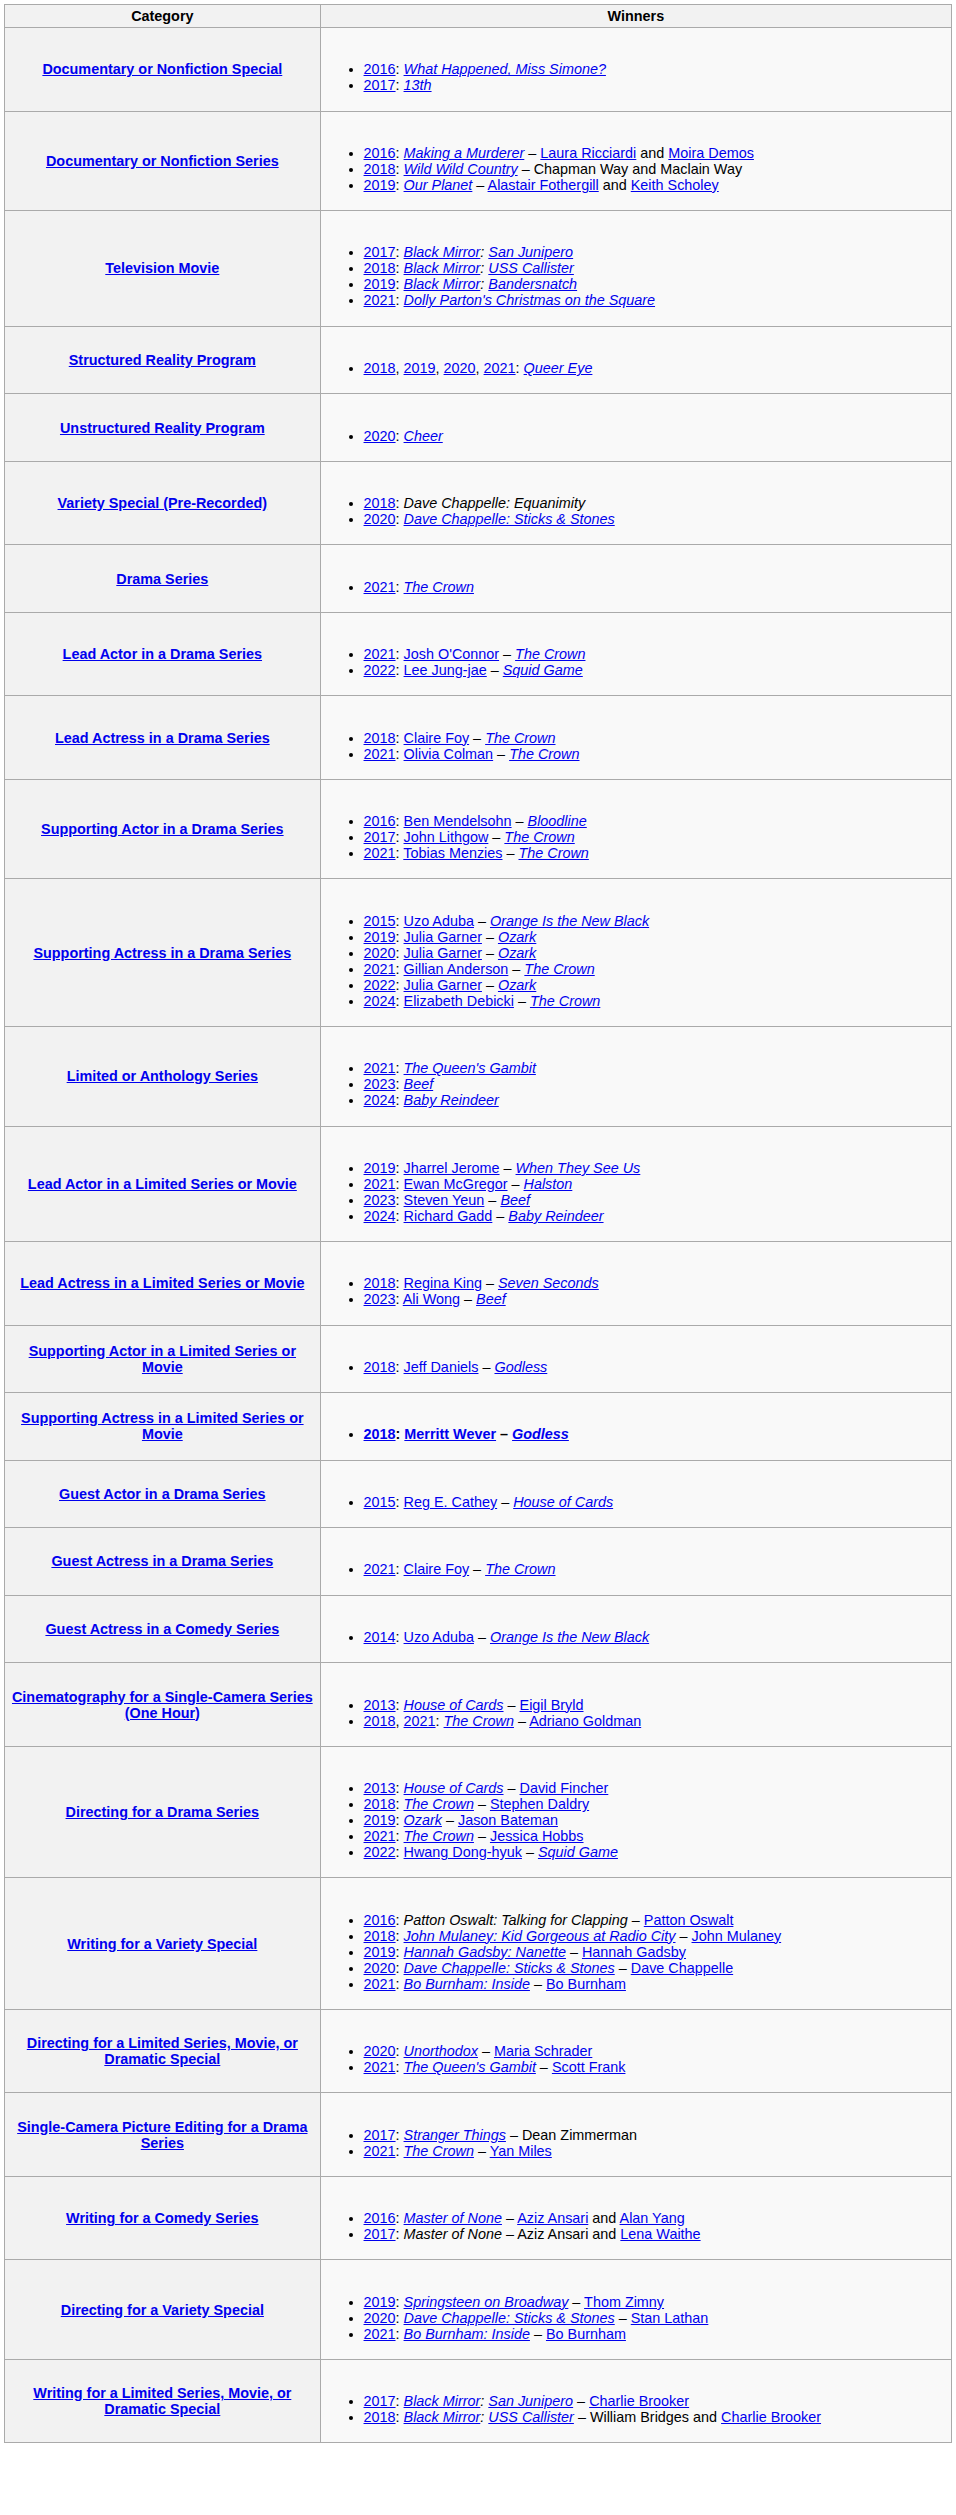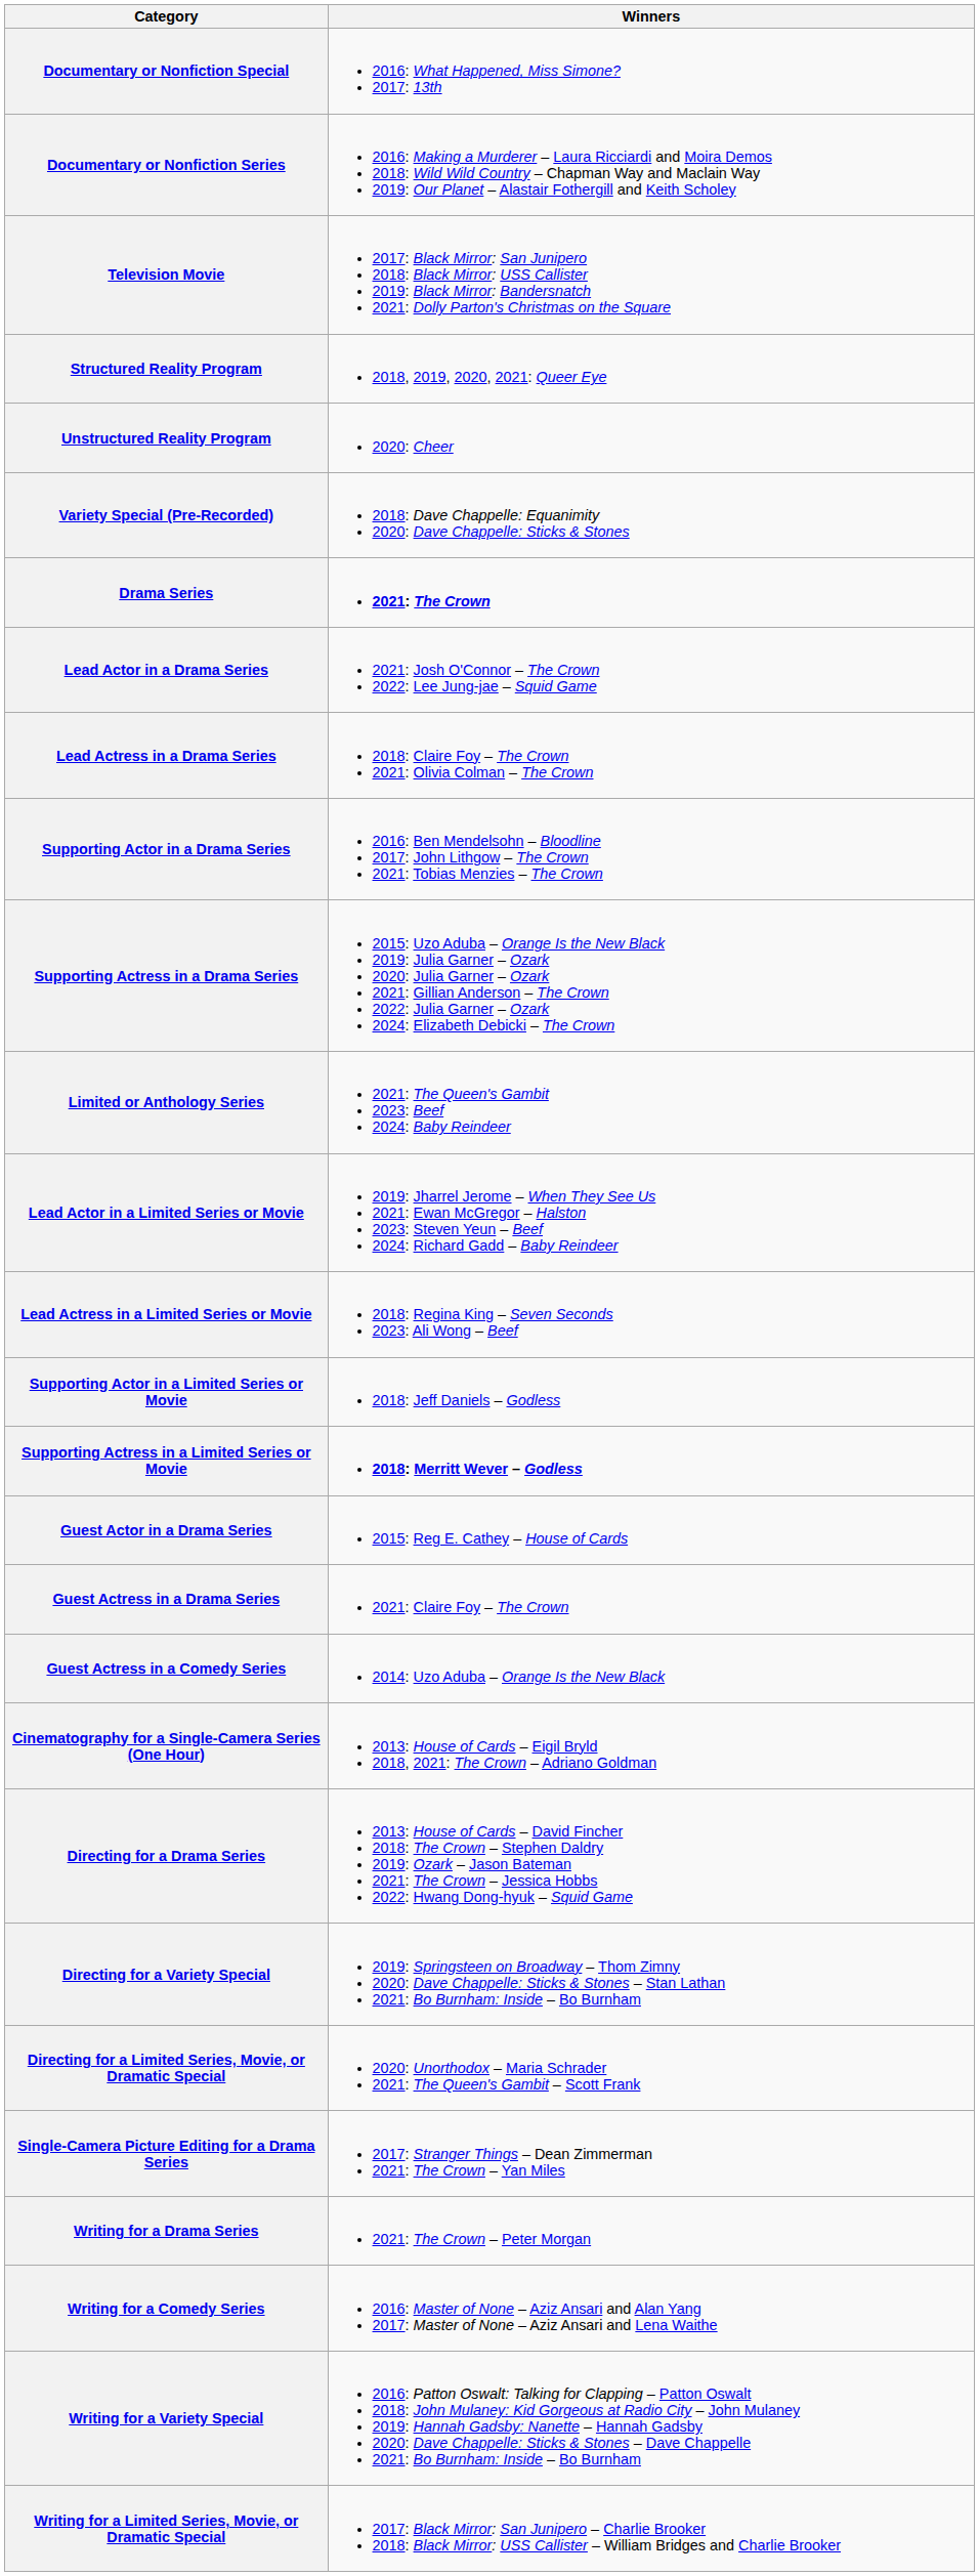 <table class="wikitable plainrowheaders" style="font-size: 90%" width=75%>
 <tr>
 <th scope="col" style="width:20%;">Category</th>
 <th scope="col" style="width:40%;">Winners</th>
 </tr>
 <tr>
 <th><a href='#'>Documentary or Nonfiction Special</a></th>
 <td><br><ul><li><a href='#'>2016</a>: <em><a href='#'>What Happened, Miss Simone?</a></em></li><li><a href='#'>2017</a>: <em><a href='#'>13th</a></em></li></ul></td>
 </tr>
 <tr>
 <th><a href='#'>Documentary or Nonfiction Series</a></th>
 <td><br><ul><li><a href='#'>2016</a>: <em><a href='#'>Making a Murderer</a></em> – <a href='#'>Laura Ricciardi</a> and <a href='#'>Moira Demos</a></li><li><a href='#'>2018</a>: <em><a href='#'>Wild Wild Country</a></em> – Chapman Way and Maclain Way</li><li><a href='#'>2019</a>: <em><a href='#'>Our Planet</a></em> – <a href='#'>Alastair Fothergill</a> and <a href='#'>Keith Scholey</a></li></ul></td>
 </tr>
 <tr>
 <th><a href='#'>Television Movie</a></th>
 <td><br><ul><li><a href='#'>2017</a>: <em><a href='#'>Black Mirror</a>: <a href='#'>San Junipero</a></em></li><li><a href='#'>2018</a>: <em><a href='#'>Black Mirror</a>: <a href='#'>USS Callister</a></em></li><li><a href='#'>2019</a>: <em><a href='#'>Black Mirror</a>: <a href='#'>Bandersnatch</a></em></li><li><a href='#'>2021</a>: <em><a href='#'>Dolly Parton's Christmas on the Square</a></em></li></ul></td>
 </tr>
 <tr>
 <th><a href='#'>Structured Reality Program</a></th>
 <td><br><ul><li><a href='#'>2018</a>, <a href='#'>2019</a>, <a href='#'>2020</a>, <a href='#'>2021</a>: <em><a href='#'>Queer Eye</a></em></li></ul></td>
 </tr>
 <tr>
 <th><a href='#'>Unstructured Reality Program</a></th>
 <td><br><ul><li><a href='#'>2020</a>: <em><a href='#'>Cheer</a></em></li></ul></td>
 </tr>
 <tr>
 <th><a href='#'>Variety Special (Pre-Recorded)</a></th>
 <td><br><ul><li><a href='#'>2018</a>: <em>Dave Chappelle: Equanimity</em></li><li><a href='#'>2020</a>: <em><a href='#'>Dave Chappelle: Sticks & Stones</a></em></li></ul></td>
 </tr>
 <tr>
 <th><a href='#'>Drama Series</a></th>
-<td><br><ul><li><a href='#'>2021</a>: <em><a href='#'>The Crown</a></em></li></ul></td>
+<td><strong><br><ul><li><a href='#'>2021</a>: <em><a href='#'>The Crown</a></em></li></ul></strong></td>
 </tr>
 <tr>
 <th><a href='#'>Lead Actor in a Drama Series</a></th>
 <td><br><ul><li><a href='#'>2021</a>: <a href='#'>Josh O'Connor</a> – <em><a href='#'>The Crown</a></em></li><li><a href='#'>2022</a>: <a href='#'>Lee Jung-jae</a>  – <em><a href='#'>Squid Game</a></em></li></ul></td>
 </tr>
 <tr>
 <th><a href='#'>Lead Actress in a Drama Series</a></th>
 <td><br><ul><li><a href='#'>2018</a>: <a href='#'>Claire Foy</a> – <em><a href='#'>The Crown</a></em></li><li><a href='#'>2021</a>: <a href='#'>Olivia Colman</a> – <em><a href='#'>The Crown</a></em></li></ul></td>
 </tr>
 <tr>
 <th><a href='#'>Supporting Actor in a Drama Series</a></th>
 <td><br><ul><li><a href='#'>2016</a>: <a href='#'>Ben Mendelsohn</a> – <em><a href='#'>Bloodline</a></em></li><li><a href='#'>2017</a>: <a href='#'>John Lithgow</a> – <em><a href='#'>The Crown</a></em></li><li><a href='#'>2021</a>: <a href='#'>Tobias Menzies</a> – <em><a href='#'>The Crown</a></em></li></ul></td>
 </tr>
 <tr>
 <th><a href='#'>Supporting Actress in a Drama Series</a></th>
 <td><br><ul><li><a href='#'>2015</a>: <a href='#'>Uzo Aduba</a> – <em><a href='#'>Orange Is the New Black</a></em></li><li><a href='#'>2019</a>: <a href='#'>Julia Garner</a> – <em><a href='#'>Ozark</a></em></li><li><a href='#'>2020</a>: <a href='#'>Julia Garner</a> – <em><a href='#'>Ozark</a></em></li><li><a href='#'>2021</a>: <a href='#'>Gillian Anderson</a> – <em><a href='#'>The Crown</a></em></li><li><a href='#'>2022</a>: <a href='#'>Julia Garner</a> – <em><a href='#'>Ozark</a></em></li><li><a href='#'>2024</a>: <a href='#'>Elizabeth Debicki</a> – <em><a href='#'>The Crown</a></em></li></ul></td>
 </tr>
 <tr>
 <th><a href='#'>Limited or Anthology Series</a></th>
 <td><br><ul><li><a href='#'>2021</a>: <em><a href='#'>The Queen's Gambit</a></em></li><li><a href='#'>2023</a>: <em><a href='#'>Beef</a></em></li><li><a href='#'>2024</a>: <em><a href='#'>Baby Reindeer</a></em></li></ul></td>
 </tr>
 <tr>
 <th><a href='#'>Lead Actor in a Limited Series or Movie</a></th>
 <td><br><ul><li><a href='#'>2019</a>: <a href='#'>Jharrel Jerome</a> – <em><a href='#'>When They See Us</a></em></li><li><a href='#'>2021</a>: <a href='#'>Ewan McGregor</a> – <em><a href='#'>Halston</a></em></li><li><a href='#'>2023</a>: <a href='#'>Steven Yeun</a> – <em><a href='#'>Beef</a></em></li><li><a href='#'>2024</a>: <a href='#'>Richard Gadd</a> – <em><a href='#'>Baby Reindeer</a></em></li></ul></td>
 </tr>
 <tr>
 <th><a href='#'>Lead Actress in a Limited Series or Movie</a></th>
 <td><br><ul><li><a href='#'>2018</a>: <a href='#'>Regina King</a> – <em><a href='#'>Seven Seconds</a></em></li><li><a href='#'>2023</a>: <a href='#'>Ali Wong</a> – <em><a href='#'>Beef</a></em></li></ul></td>
 </tr>
 <tr>
 <th><a href='#'>Supporting Actor in a Limited Series or Movie</a></th>
 <td><br><ul><li><a href='#'>2018</a>: <a href='#'>Jeff Daniels</a> – <em><a href='#'>Godless</a></em></li></ul></td>
 </tr>
 <tr>
 <th><a href='#'>Supporting Actress in a Limited Series or Movie</a></th>
 <td><strong><br><ul><li><a href='#'>2018</a>: <a href='#'>Merritt Wever</a> – <em><a href='#'>Godless</a></em></li></ul></strong></td>
 </tr>
 <tr>
 <th><a href='#'>Guest Actor in a Drama Series</a></th>
 <td><br><ul><li><a href='#'>2015</a>: <a href='#'>Reg E. Cathey</a> – <em><a href='#'>House of Cards</a></em></li></ul></td>
 </tr>
 <tr>
 <th><a href='#'>Guest Actress in a Drama Series</a></th>
 <td><br><ul><li><a href='#'>2021</a>: <a href='#'>Claire Foy</a> – <em><a href='#'>The Crown</a></em></li></ul></td>
 </tr>
 <tr>
 <th><a href='#'>Guest Actress in a Comedy Series</a></th>
 <td><br><ul><li><a href='#'>2014</a>: <a href='#'>Uzo Aduba</a> – <em><a href='#'>Orange Is the New Black</a></em></li></ul></td>
 </tr>
 <tr>
 <th><a href='#'>Cinematography for a Single-Camera Series (One Hour)</a></th>
 <td><br><ul><li><a href='#'>2013</a>: <em><a href='#'>House of Cards</a></em> – <a href='#'>Eigil Bryld</a></li><li><a href='#'>2018</a>, <a href='#'>2021</a>: <em><a href='#'>The Crown</a></em> – <a href='#'>Adriano Goldman</a></li></ul></td>
 </tr>
 <tr>
 <th><a href='#'>Directing for a Drama Series</a></th>
 <td><br><ul><li><a href='#'>2013</a>: <em><a href='#'>House of Cards</a></em> – <a href='#'>David Fincher</a></li><li><a href='#'>2018</a>: <em><a href='#'>The Crown</a></em> – <a href='#'>Stephen Daldry</a></li><li><a href='#'>2019</a>: <em><a href='#'>Ozark</a></em> – <a href='#'>Jason Bateman</a></li><li><a href='#'>2021</a>: <em><a href='#'>The Crown</a></em> – <a href='#'>Jessica Hobbs</a></li><li><a href='#'>2022</a>: <a href='#'>Hwang Dong-hyuk</a> – <em><a href='#'>Squid Game</a></em></li></ul></td>
 </tr>
 <tr>
-<th><a href='#'>Writing for a Variety Special</a></th>
-<td><br><ul><li><a href='#'>2016</a>: <em>Patton Oswalt: Talking for Clapping</em> – <a href='#'>Patton Oswalt</a></li><li><a href='#'>2018</a>: <em><a href='#'>John Mulaney: Kid Gorgeous at Radio City</a></em> – <a href='#'>John Mulaney</a></li><li><a href='#'>2019</a>: <em><a href='#'>Hannah Gadsby: Nanette</a></em> – <a href='#'>Hannah Gadsby</a></li><li><a href='#'>2020</a>: <em><a href='#'>Dave Chappelle: Sticks & Stones</a></em> – <a href='#'>Dave Chappelle</a></li><li><a href='#'>2021</a>: <em><a href='#'>Bo Burnham: Inside</a></em> – <a href='#'>Bo Burnham</a></li></ul></td>
+<th><a href='#'>Directing for a Variety Special</a></th>
+<td><br><ul><li><a href='#'>2019</a>: <em><a href='#'>Springsteen on Broadway</a></em> – <a href='#'>Thom Zimny</a></li><li><a href='#'>2020</a>: <em><a href='#'>Dave Chappelle: Sticks & Stones</a></em> – <a href='#'>Stan Lathan</a></li><li><a href='#'>2021</a>: <em><a href='#'>Bo Burnham: Inside</a></em> – <a href='#'>Bo Burnham</a></li></ul></td>
 </tr>
 <tr>
 <th><a href='#'>Directing for a Limited Series, Movie, or Dramatic Special</a></th>
 <td><br><ul><li><a href='#'>2020</a>: <em><a href='#'>Unorthodox</a></em> – <a href='#'>Maria Schrader</a></li><li><a href='#'>2021</a>: <em><a href='#'>The Queen's Gambit</a></em> – <a href='#'>Scott Frank</a></li></ul></td>
 </tr>
 <tr>
 <th><a href='#'>Single-Camera Picture Editing for a Drama Series</a></th>
 <td><br><ul><li><a href='#'>2017</a>: <em><a href='#'>Stranger Things</a></em> – Dean Zimmerman</li><li><a href='#'>2021</a>: <em><a href='#'>The Crown</a></em> – <a href='#'>Yan Miles</a></li></ul></td>
 </tr>
 <tr>
+<th><a href='#'>Writing for a Drama Series</a></th>
+<td><br><ul><li><a href='#'>2021</a>: <em><a href='#'>The Crown</a></em> – <a href='#'>Peter Morgan</a></li></ul></td>
+</tr>
+<tr>
 <th><a href='#'>Writing for a Comedy Series</a></th>
 <td><br><ul><li><a href='#'>2016</a>: <em><a href='#'>Master of None</a></em> – <a href='#'>Aziz Ansari</a> and <a href='#'>Alan Yang</a></li><li><a href='#'>2017</a>: <em>Master of None</em> – Aziz Ansari and <a href='#'>Lena Waithe</a></li></ul></td>
 </tr>
 <tr>
-<th><a href='#'>Directing for a Variety Special</a></th>
-<td><br><ul><li><a href='#'>2019</a>: <em><a href='#'>Springsteen on Broadway</a></em> – <a href='#'>Thom Zimny</a></li><li><a href='#'>2020</a>: <em><a href='#'>Dave Chappelle: Sticks & Stones</a></em> – <a href='#'>Stan Lathan</a></li><li><a href='#'>2021</a>: <em><a href='#'>Bo Burnham: Inside</a></em> – <a href='#'>Bo Burnham</a></li></ul></td>
+<th><a href='#'>Writing for a Variety Special</a></th>
+<td><br><ul><li><a href='#'>2016</a>: <em>Patton Oswalt: Talking for Clapping</em> – <a href='#'>Patton Oswalt</a></li><li><a href='#'>2018</a>: <em><a href='#'>John Mulaney: Kid Gorgeous at Radio City</a></em> – <a href='#'>John Mulaney</a></li><li><a href='#'>2019</a>: <em><a href='#'>Hannah Gadsby: Nanette</a></em> – <a href='#'>Hannah Gadsby</a></li><li><a href='#'>2020</a>: <em><a href='#'>Dave Chappelle: Sticks & Stones</a></em> – <a href='#'>Dave Chappelle</a></li><li><a href='#'>2021</a>: <em><a href='#'>Bo Burnham: Inside</a></em> – <a href='#'>Bo Burnham</a></li></ul></td>
 </tr>
 <tr>
 <th><a href='#'>Writing for a Limited Series, Movie, or Dramatic Special</a></th>
 <td><br><ul><li><a href='#'>2017</a>: <em><a href='#'>Black Mirror</a>: <a href='#'>San Junipero</a></em> – <a href='#'>Charlie Brooker</a></li><li><a href='#'>2018</a>: <em><a href='#'>Black Mirror</a>: <a href='#'>USS Callister</a></em> – William Bridges and <a href='#'>Charlie Brooker</a></li></ul></td>
 </tr>
 </table>
